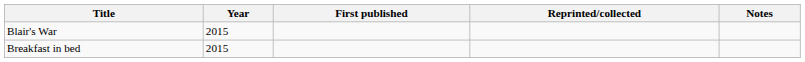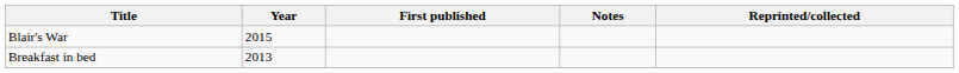 <table class='wikitable sortable' width='90%'>
 <tr>
 <th width=25%>Title</th>
 <th>Year</th>
 <th>First published</th>
+<th>Notes</th>
 <th>Reprinted/collected</th>
-<th>Notes</th>
 </tr>
 <tr>
 <td>Blair's War</td>
 <td>2015</td>
 <td></td>
 <td></td>
 <td></td>
 </tr>
 <tr>
 <td>Breakfast in bed</td>
-<td>2015</td>
+<td>2013</td>
 <td></td>
 <td></td>
 <td></td>
 </tr>
 </table>
